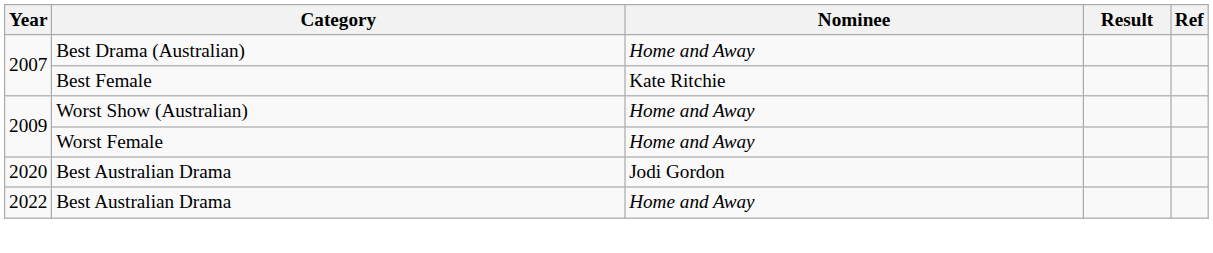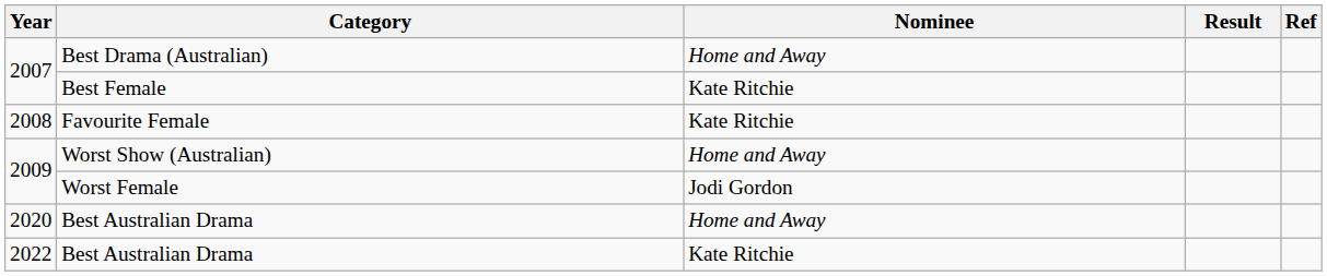 <table class="wikitable">
 <tr>
 <th>Year</th>
 <th width="470">Category</th>
 <th width="375">Nominee</th>
 <th width="65">Result</th>
 <th>Ref</th>
 </tr>
 <tr>
 <td rowspan="2">2007</td>
 <td>Best Drama (Australian)</td>
 <td><em>Home and Away</em></td>
 <td></td>
 <td></td>
 </tr>
 <tr>
 <td>Best Female</td>
 <td>Kate Ritchie</td>
 <td></td>
 <td></td>
 </tr>
 <tr>
+<td>2008</td>
+<td>Favourite Female</td>
+<td>Kate Ritchie</td>
+<td></td>
+<td></td>
+</tr>
+<tr>
 <td rowspan="2">2009</td>
 <td>Worst Show (Australian)</td>
 <td><em>Home and Away</em></td>
 <td></td>
 <td></td>
 </tr>
 <tr>
 <td>Worst Female</td>
-<td><em>Home and Away</em> </td>
+<td>Jodi Gordon</td>
 <td></td>
 <td></td>
 </tr>
 <tr>
 <td>2020</td>
 <td>Best Australian Drama</td>
-<td>Jodi Gordon</td>
+<td><em>Home and Away</em> </td>
 <td></td>
 <td></td>
 </tr>
 <tr>
 <td>2022</td>
 <td>Best Australian Drama</td>
-<td><em>Home and Away</em> </td>
+<td>Kate Ritchie</td>
 <td></td>
 <td></td>
 </tr>
 </table>
